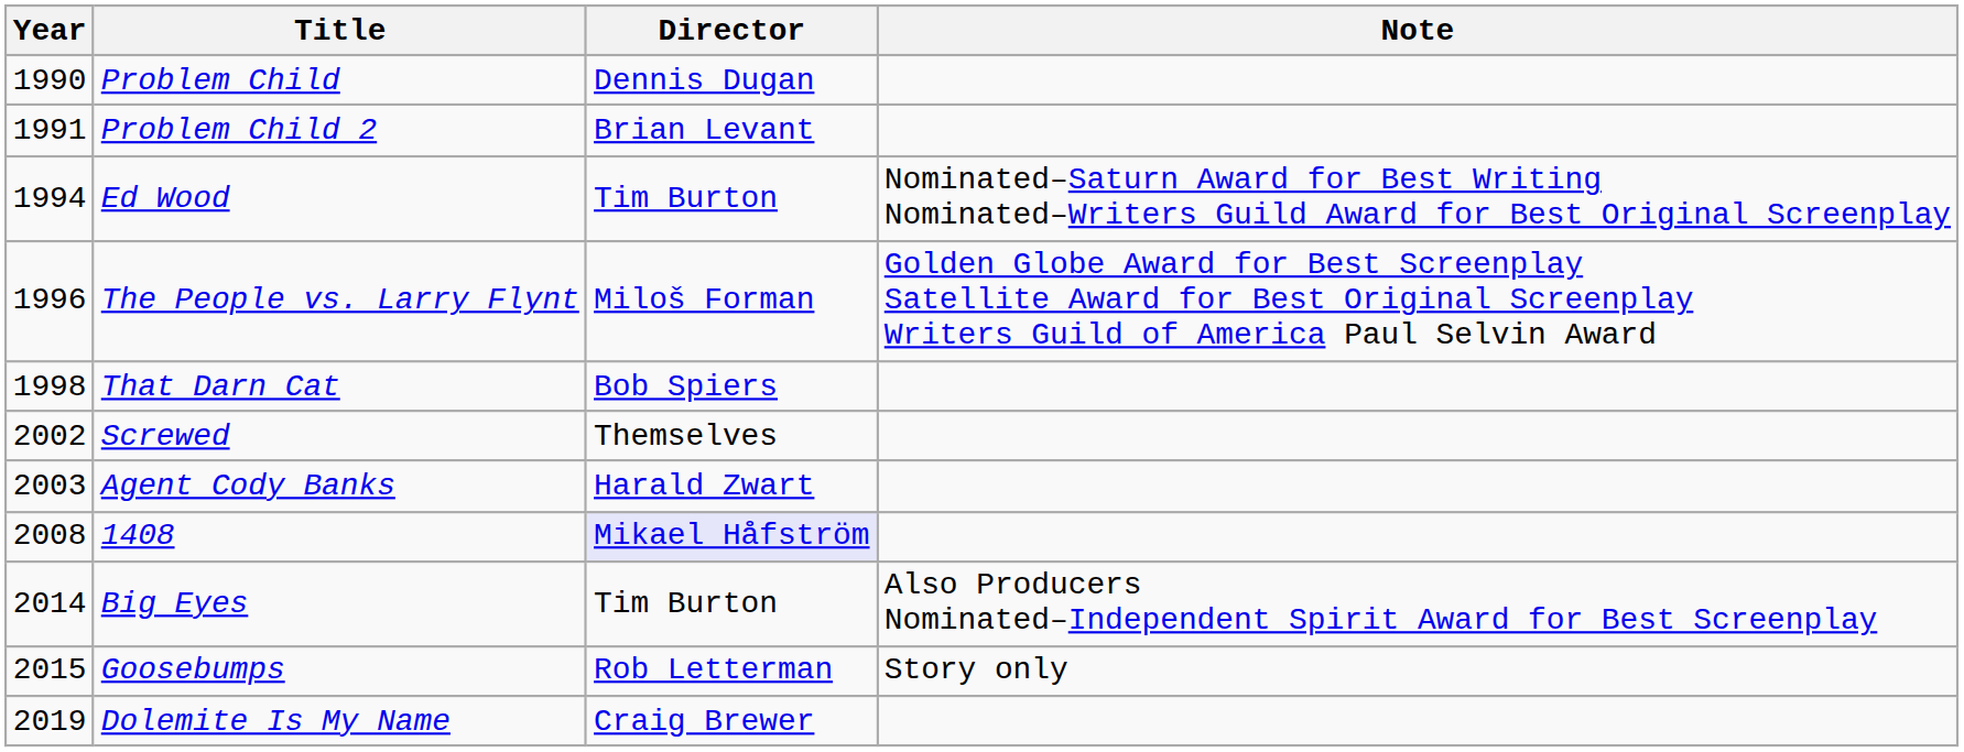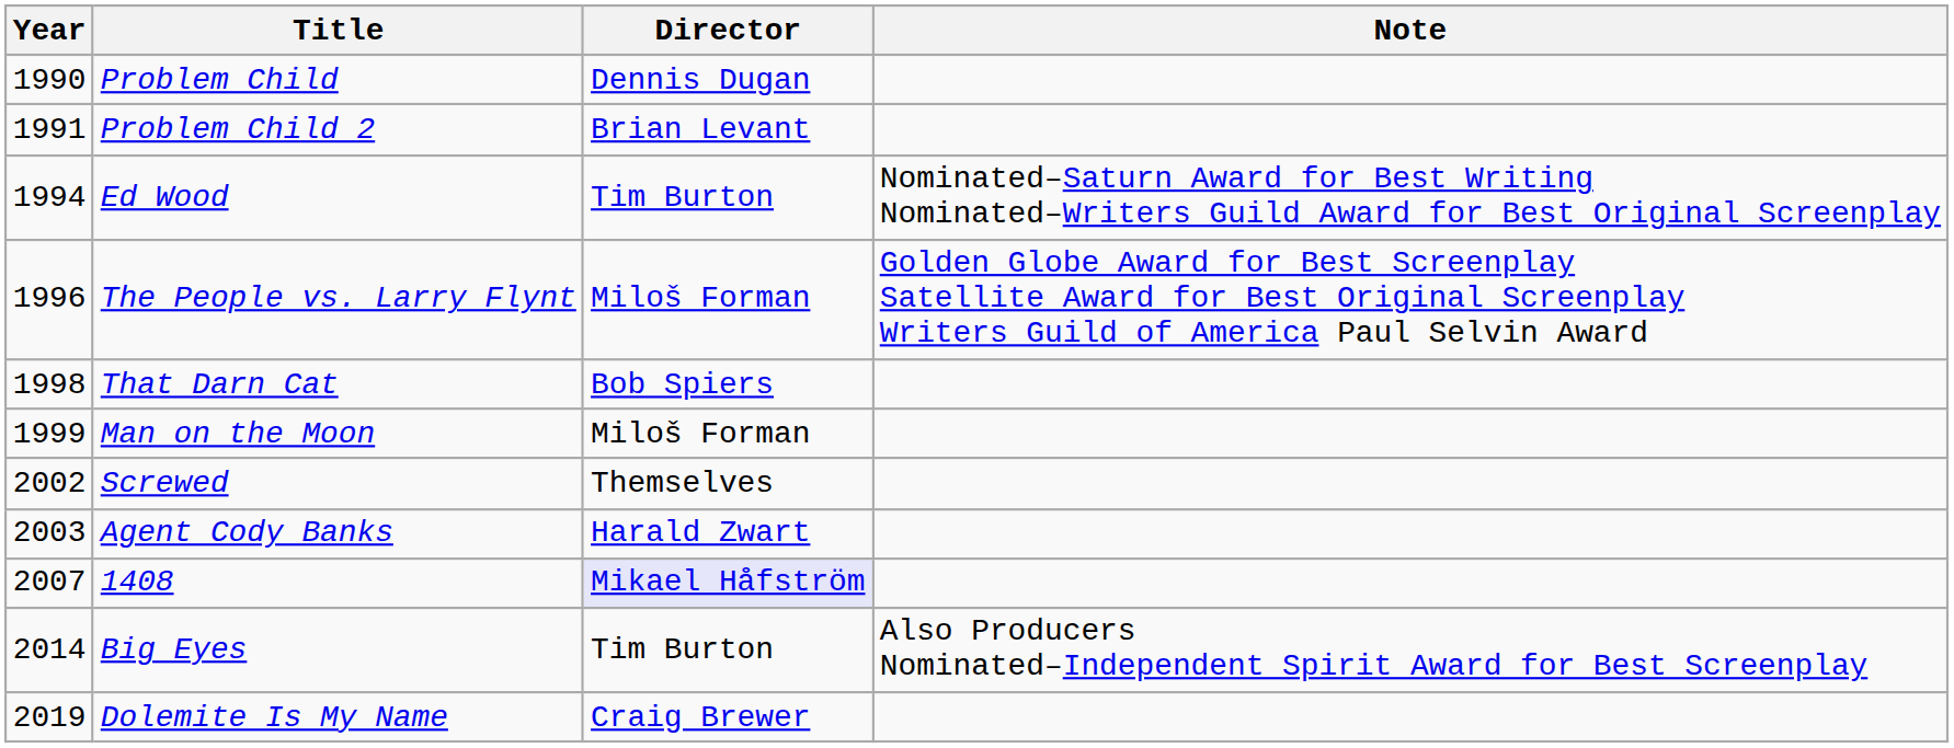 <table class="wikitable plainrowheaders">
 <tr>
 <th>Year</th>
 <th>Title</th>
 <th>Director</th>
 <th>Note</th>
 </tr>
 <tr>
 <td>1990</td>
 <td><em><a href='#'>Problem Child</a></em></td>
 <td><a href='#'>Dennis Dugan</a></td>
 <td></td>
 </tr>
 <tr>
 <td>1991</td>
 <td><em><a href='#'>Problem Child 2</a></em></td>
 <td><a href='#'>Brian Levant</a></td>
 <td></td>
 </tr>
 <tr>
 <td>1994</td>
 <td><em><a href='#'>Ed Wood</a></em></td>
 <td><a href='#'>Tim Burton</a></td>
 <td>Nominated–<a href='#'>Saturn Award for Best Writing</a><br>Nominated–<a href='#'>Writers Guild Award for Best Original Screenplay</a></td>
 </tr>
 <tr>
 <td>1996</td>
 <td><em><a href='#'>The People vs. Larry Flynt</a></em></td>
 <td><a href='#'>Miloš Forman</a></td>
 <td><a href='#'>Golden Globe Award for Best Screenplay</a><br><a href='#'>Satellite Award for Best Original Screenplay</a><br><a href='#'>Writers Guild of America</a> Paul Selvin Award</td>
 </tr>
 <tr>
 <td>1998</td>
 <td><em><a href='#'>That Darn Cat</a></em></td>
 <td><a href='#'>Bob Spiers</a></td>
 <td></td>
 </tr>
 <tr>
+<td>1999</td>
+<td><em><a href='#'>Man on the Moon</a></em></td>
+<td>Miloš Forman</td>
+<td></td>
+</tr>
+<tr>
 <td>2002</td>
 <td><em><a href='#'>Screwed</a></em></td>
 <td>Themselves</td>
 <td></td>
 </tr>
 <tr>
 <td>2003</td>
 <td><em><a href='#'>Agent Cody Banks</a></em></td>
 <td><a href='#'>Harald Zwart</a></td>
 <td></td>
 </tr>
 <tr>
-<td>2008</td>
+<td>2007</td>
 <td><em><a href='#'>1408</a></em></td>
 <td style="background: lavender;"><a href='#'>Mikael Håfström</a></td>
 <td></td>
 </tr>
 <tr>
 <td>2014</td>
 <td><em><a href='#'>Big Eyes</a></em></td>
 <td>Tim Burton</td>
 <td>Also Producers<br>Nominated–<a href='#'>Independent Spirit Award for Best Screenplay</a></td>
 </tr>
 <tr>
-<td>2015</td>
-<td><em><a href='#'>Goosebumps</a></em></td>
-<td><a href='#'>Rob Letterman</a></td>
-<td>Story only</td>
-</tr>
-<tr>
 <td>2019</td>
 <td><em><a href='#'>Dolemite Is My Name</a></em></td>
 <td><a href='#'>Craig Brewer</a></td>
 <td></td>
 </tr>
 </table>
